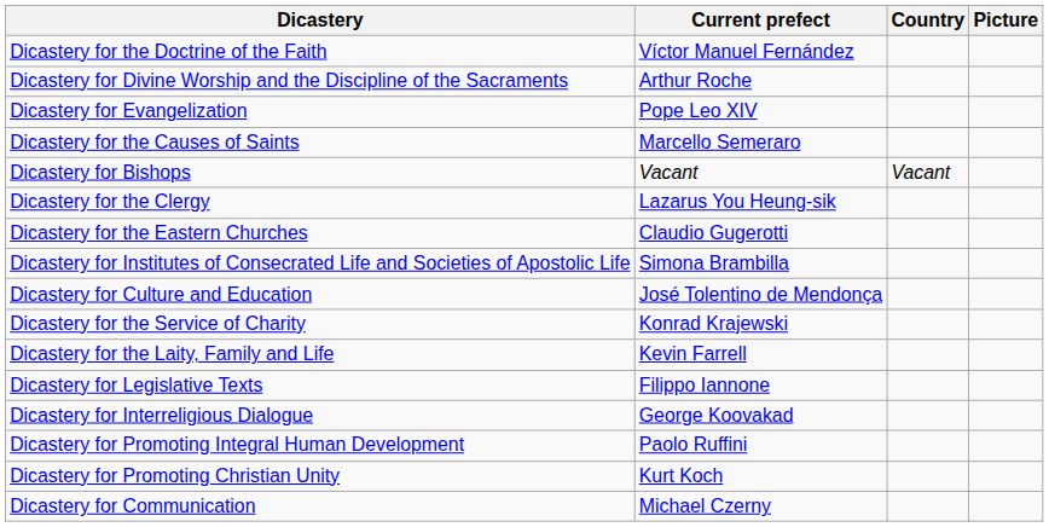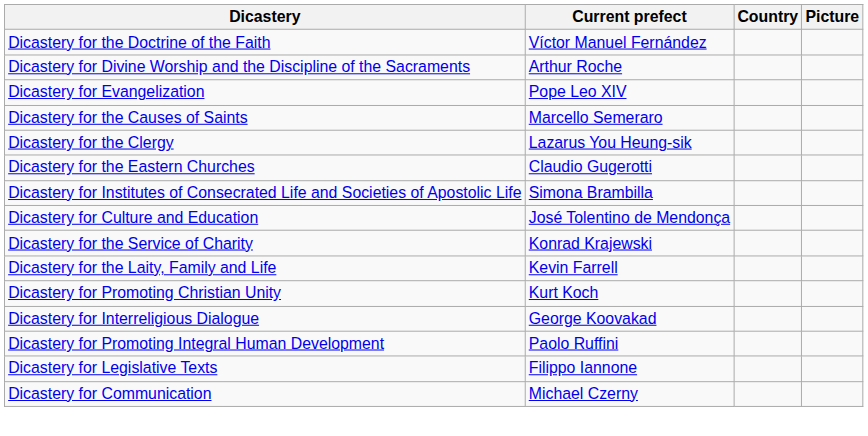 <table class="wikitable sortable">
 <tr ->
 <th>Dicastery</th>
 <th>Current prefect</th>
 <th>Country</th>
 <th>Picture</th>
 </tr>
 <tr ->
 <td><a href='#'>Dicastery for the Doctrine of the Faith</a></td>
 <td><a href='#'>Víctor Manuel Fernández</a></td>
 <td></td>
 <td></td>
 </tr>
 <tr ->
 <td><a href='#'>Dicastery for Divine Worship and the Discipline of the Sacraments</a></td>
 <td><a href='#'>Arthur Roche</a></td>
 <td></td>
 <td></td>
 </tr>
 <tr ->
 <td><a href='#'>Dicastery for Evangelization</a></td>
 <td><a href='#'>Pope Leo XIV</a></td>
 <td><br></td>
 <td></td>
 </tr>
 <tr ->
 <td><a href='#'>Dicastery for the Causes of Saints</a></td>
 <td><a href='#'>Marcello Semeraro</a></td>
 <td></td>
-<td></td>
-</tr>
-<tr ->
-<td><a href='#'>Dicastery for Bishops</a></td>
-<td><em>Vacant</em></td>
-<td><em>Vacant</em></td>
 <td></td>
 </tr>
 <tr ->
 <td><a href='#'>Dicastery for the Clergy</a></td>
 <td><a href='#'>Lazarus You Heung-sik</a></td>
 <td></td>
 <td></td>
 </tr>
 <tr ->
 <td><a href='#'>Dicastery for the Eastern Churches</a></td>
 <td><a href='#'>Claudio Gugerotti</a></td>
 <td></td>
 <td></td>
 </tr>
 <tr ->
 <td><a href='#'>Dicastery for Institutes of Consecrated Life and Societies of Apostolic Life</a></td>
 <td><a href='#'>Simona Brambilla</a></td>
 <td></td>
 <td></td>
 </tr>
 <tr ->
 <td><a href='#'>Dicastery for Culture and Education</a></td>
 <td><a href='#'>José Tolentino de Mendonça</a></td>
 <td></td>
 <td></td>
 </tr>
 <tr ->
 <td><a href='#'>Dicastery for the Service of Charity</a></td>
 <td><a href='#'>Konrad Krajewski</a></td>
 <td></td>
 <td></td>
 </tr>
 <tr ->
 <td><a href='#'>Dicastery for the Laity, Family and Life</a></td>
 <td><a href='#'>Kevin Farrell</a></td>
 <td></td>
 <td></td>
 </tr>
 <tr ->
-<td><a href='#'>Dicastery for Legislative Texts</a></td>
-<td><a href='#'>Filippo Iannone</a></td>
+<td><a href='#'>Dicastery for Promoting Christian Unity</a></td>
+<td><a href='#'>Kurt Koch</a></td>
 <td></td>
 <td></td>
 </tr>
 <tr ->
 <td><a href='#'>Dicastery for Interreligious Dialogue</a></td>
 <td><a href='#'>George Koovakad</a></td>
 <td></td>
 <td></td>
 </tr>
 <tr ->
 <td><a href='#'>Dicastery for Promoting Integral Human Development</a></td>
 <td><a href='#'>Paolo Ruffini</a></td>
 <td><br></td>
 <td></td>
 </tr>
 <tr ->
-<td><a href='#'>Dicastery for Promoting Christian Unity</a></td>
-<td><a href='#'>Kurt Koch</a></td>
+<td><a href='#'>Dicastery for Legislative Texts</a></td>
+<td><a href='#'>Filippo Iannone</a></td>
 <td></td>
 <td></td>
 </tr>
 <tr ->
 <td><a href='#'>Dicastery for Communication</a></td>
 <td><a href='#'>Michael Czerny</a></td>
 <td></td>
 <td></td>
 </tr>
 </table>
